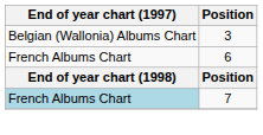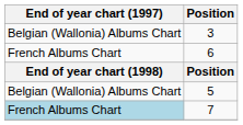 <table class="wikitable sortable">
 <tr>
 <th align="left">End of year chart (1997)</th>
 <th align="center">Position</th>
 </tr>
 <tr>
 <td align="left">Belgian (Wallonia) Albums Chart</td>
 <td align="center">3</td>
 </tr>
 <tr>
 <td align="left">French Albums Chart</td>
 <td align="center">6</td>
 </tr>
 <tr>
 <th align="left">End of year chart (1998)</th>
 <th align="center">Position</th>
 </tr>
 <tr>
+<td align="left">Belgian (Wallonia) Albums Chart</td>
+<td align="center">5</td>
+</tr>
+<tr>
 <td align="left" style="background: lightblue;">French Albums Chart</td>
 <td align="center">7</td>
 </tr>
 <tr>
 </tr>
 </table>
